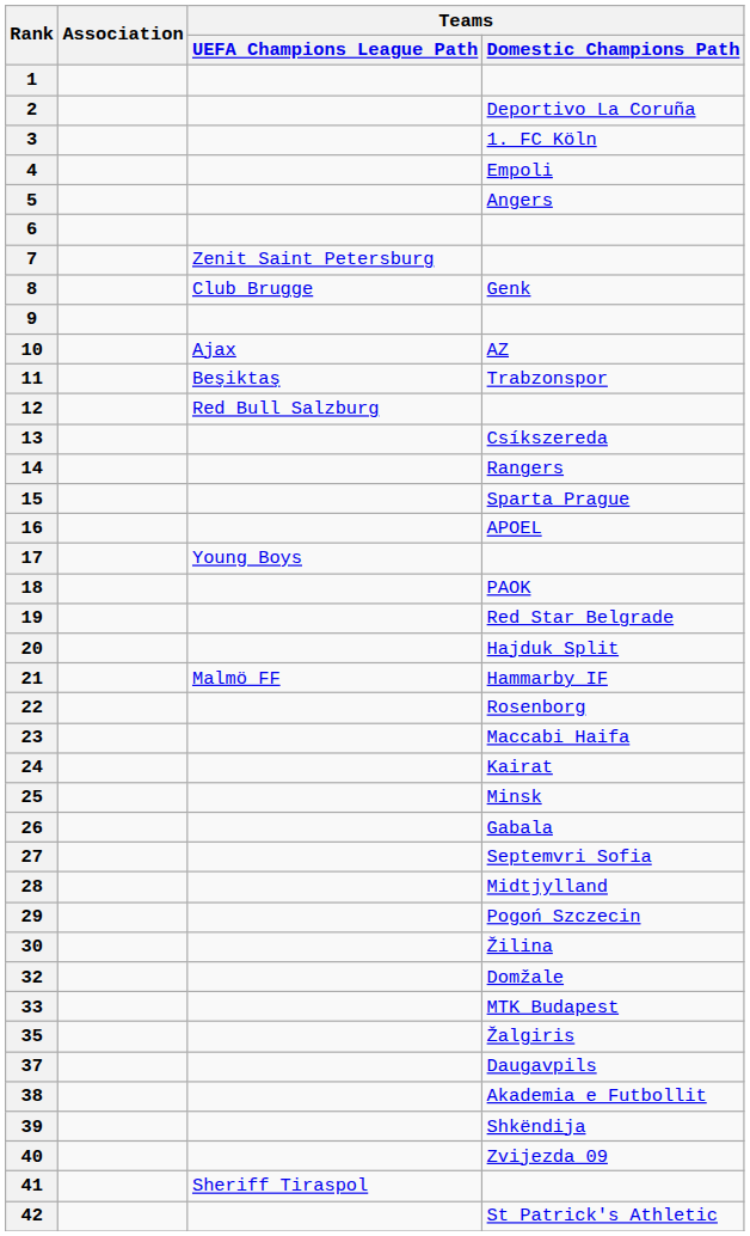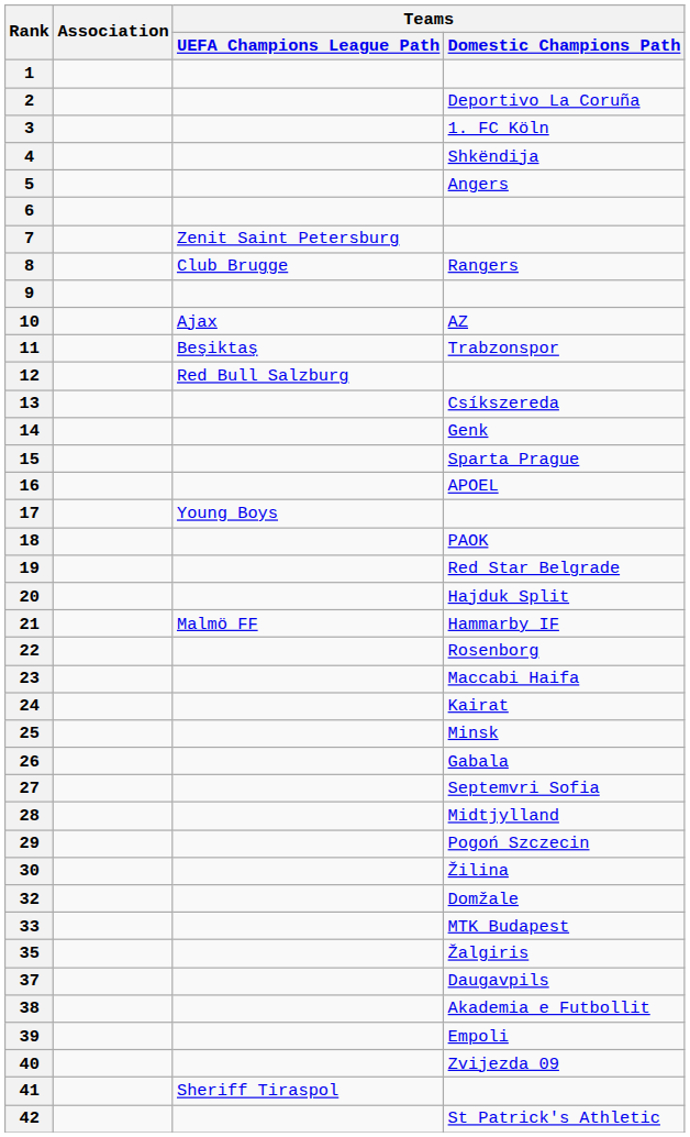 <table class="wikitable">
 <tr>
 <th rowspan=2>Rank</th>
 <th rowspan=2>Association</th>
 <th colspan=2>Teams</th>
 </tr>
 <tr>
 <th><a href='#'>UEFA Champions League Path</a></th>
 <th><a href='#'>Domestic Champions Path</a></th>
 </tr>
 <tr>
 <th>1</th>
 <td></td>
 <td></td>
 <td></td>
 </tr>
 <tr>
 <th>2</th>
 <td></td>
 <td></td>
 <td><a href='#'>Deportivo La Coruña</a> </td>
 </tr>
 <tr>
 <th>3</th>
 <td></td>
 <td></td>
 <td><a href='#'>1. FC Köln</a> </td>
 </tr>
 <tr>
 <th>4</th>
 <td></td>
 <td></td>
-<td><a href='#'>Empoli</a> </td>
+<td><a href='#'>Shkëndija</a> </td>
 </tr>
 <tr>
 <th>5</th>
 <td></td>
 <td></td>
 <td><a href='#'>Angers</a> </td>
 </tr>
 <tr>
 <th>6</th>
 <td></td>
 <td></td>
 <td></td>
 </tr>
 <tr>
 <th>7</th>
 <td></td>
 <td><a href='#'>Zenit Saint Petersburg</a> </td>
 <td></td>
 </tr>
 <tr>
 <th>8</th>
 <td></td>
 <td><a href='#'>Club Brugge</a></td>
-<td><a href='#'>Genk</a> </td>
+<td><a href='#'>Rangers</a> </td>
 </tr>
 <tr>
 <th>9</th>
 <td></td>
 <td></td>
 <td></td>
 </tr>
 <tr>
 <th>10</th>
 <td></td>
 <td><a href='#'>Ajax</a></td>
 <td><a href='#'>AZ</a> </td>
 </tr>
 <tr>
 <th>11</th>
 <td></td>
 <td><a href='#'>Beşiktaş</a></td>
 <td><a href='#'>Trabzonspor</a> </td>
 </tr>
 <tr>
 <th>12</th>
 <td></td>
 <td><a href='#'>Red Bull Salzburg</a> </td>
 <td></td>
 </tr>
 <tr>
 <th>13</th>
 <td></td>
 <td></td>
 <td><a href='#'>Csíkszereda</a> </td>
 </tr>
 <tr>
 <th>14</th>
 <td></td>
 <td></td>
-<td><a href='#'>Rangers</a> </td>
+<td><a href='#'>Genk</a> </td>
 </tr>
 <tr>
 <th>15</th>
 <td></td>
 <td></td>
 <td><a href='#'>Sparta Prague</a> </td>
 </tr>
 <tr>
 <th>16</th>
 <td></td>
 <td></td>
 <td><a href='#'>APOEL</a> </td>
 </tr>
 <tr>
 <th>17</th>
 <td></td>
 <td><a href='#'>Young Boys</a> </td>
 <td></td>
 </tr>
 <tr>
 <th>18</th>
 <td></td>
 <td></td>
 <td><a href='#'>PAOK</a> </td>
 </tr>
 <tr>
 <th>19</th>
 <td></td>
 <td></td>
 <td><a href='#'>Red Star Belgrade</a> </td>
 </tr>
 <tr>
 <th>20</th>
 <td></td>
 <td></td>
 <td><a href='#'>Hajduk Split</a> </td>
 </tr>
 <tr>
 <th>21</th>
 <td></td>
 <td><a href='#'>Malmö FF</a></td>
 <td><a href='#'>Hammarby IF</a> </td>
 </tr>
 <tr>
 <th>22</th>
 <td></td>
 <td></td>
 <td><a href='#'>Rosenborg</a> </td>
 </tr>
 <tr>
 <th>23</th>
 <td></td>
 <td></td>
 <td><a href='#'>Maccabi Haifa</a> </td>
 </tr>
 <tr>
 <th>24</th>
 <td></td>
 <td></td>
 <td><a href='#'>Kairat</a> </td>
 </tr>
 <tr>
 <th>25</th>
 <td></td>
 <td></td>
 <td><a href='#'>Minsk</a> </td>
 </tr>
 <tr>
 <th>26</th>
 <td></td>
 <td></td>
 <td><a href='#'>Gabala</a> </td>
 </tr>
 <tr>
 <th>27</th>
 <td></td>
 <td></td>
 <td><a href='#'>Septemvri Sofia</a> </td>
 </tr>
 <tr>
 <th>28</th>
 <td></td>
 <td></td>
 <td><a href='#'>Midtjylland</a> </td>
 </tr>
 <tr>
 <th>29</th>
 <td></td>
 <td></td>
 <td><a href='#'>Pogoń Szczecin</a> </td>
 </tr>
 <tr>
 <th>30</th>
 <td></td>
 <td></td>
 <td><a href='#'>Žilina</a> </td>
 </tr>
 <tr>
 <th>32</th>
 <td></td>
 <td></td>
 <td><a href='#'>Domžale</a> </td>
 </tr>
 <tr>
 <th>33</th>
 <td></td>
 <td></td>
 <td><a href='#'>MTK Budapest</a> </td>
 </tr>
 <tr>
 <th>35</th>
 <td></td>
 <td></td>
 <td><a href='#'>Žalgiris</a> </td>
 </tr>
 <tr>
 <th>37</th>
 <td></td>
 <td></td>
 <td><a href='#'>Daugavpils</a> </td>
 </tr>
 <tr>
 <th>38</th>
 <td></td>
 <td></td>
 <td><a href='#'>Akademia e Futbollit</a> </td>
 </tr>
 <tr>
 <th>39</th>
 <td></td>
 <td></td>
-<td><a href='#'>Shkëndija</a> </td>
+<td><a href='#'>Empoli</a> </td>
 </tr>
 <tr>
 <th>40</th>
 <td></td>
 <td></td>
 <td><a href='#'>Zvijezda 09</a> </td>
 </tr>
 <tr>
 <th>41</th>
 <td></td>
 <td><a href='#'>Sheriff Tiraspol</a> </td>
 <td></td>
 </tr>
 <tr>
 <th>42</th>
 <td></td>
 <td></td>
 <td><a href='#'>St Patrick's Athletic</a> </td>
 </tr>
 </table>
